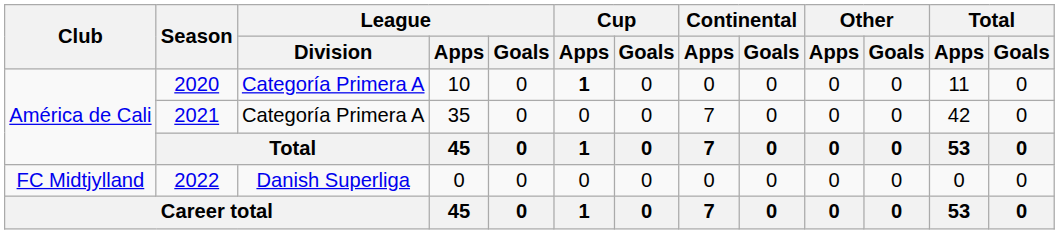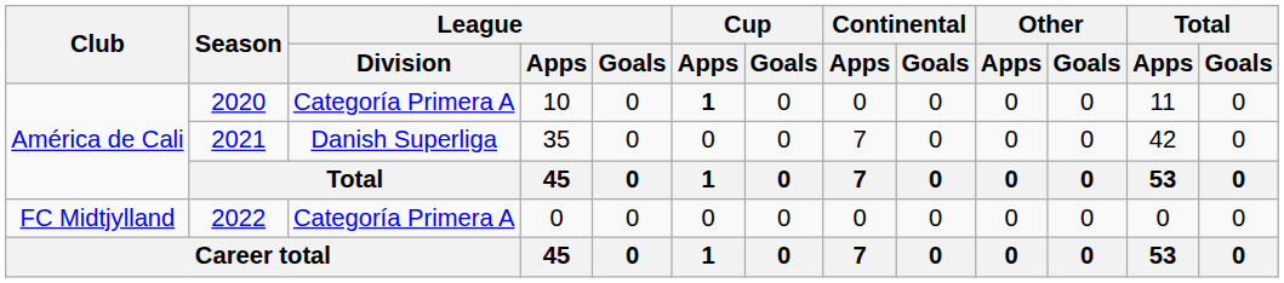 <table class="wikitable" style="text-align:center">
 <tr>
 <th rowspan="2">Club</th>
 <th rowspan="2">Season</th>
 <th colspan="3">League</th>
 <th colspan="2">Cup</th>
 <th colspan="2">Continental</th>
 <th colspan="2">Other</th>
 <th colspan="2">Total</th>
 </tr>
 <tr>
 <th>Division</th>
 <th>Apps</th>
 <th>Goals</th>
 <th>Apps</th>
 <th>Goals</th>
 <th>Apps</th>
 <th>Goals</th>
 <th>Apps</th>
 <th>Goals</th>
 <th>Apps</th>
 <th>Goals</th>
 </tr>
 <tr>
 <td rowspan="3"><a href='#'>América de Cali</a></td>
 <td><a href='#'>2020</a></td>
 <td><a href='#'>Categoría Primera A</a></td>
 <td>10</td>
 <td>0</td>
 <td><strong>1</strong></td>
 <td>0</td>
 <td>0</td>
 <td>0</td>
 <td>0</td>
 <td>0</td>
 <td>11</td>
 <td>0</td>
 </tr>
 <tr>
 <td><a href='#'>2021</a></td>
-<td>Categoría Primera A</td>
+<td><a href='#'>Danish Superliga</a></td>
 <td>35</td>
 <td>0</td>
 <td>0</td>
 <td>0</td>
 <td>7</td>
 <td>0</td>
 <td>0</td>
 <td>0</td>
 <td>42</td>
 <td>0</td>
 </tr>
 <tr>
 <th colspan="2">Total</th>
 <th>45</th>
 <th>0</th>
 <th>1</th>
 <th>0</th>
 <th>7</th>
 <th>0</th>
 <th>0</th>
 <th>0</th>
 <th>53</th>
 <th>0</th>
 </tr>
 <tr>
 <td><a href='#'>FC Midtjylland</a></td>
 <td><a href='#'>2022</a></td>
-<td><a href='#'>Danish Superliga</a></td>
+<td><a href='#'>Categoría Primera A</a></td>
 <td>0</td>
 <td>0</td>
 <td>0</td>
 <td>0</td>
 <td>0</td>
 <td>0</td>
 <td>0</td>
 <td>0</td>
 <td>0</td>
 <td>0</td>
 </tr>
 <tr>
 <th colspan="3">Career total</th>
 <th>45</th>
 <th>0</th>
 <th>1</th>
 <th>0</th>
 <th>7</th>
 <th>0</th>
 <th>0</th>
 <th>0</th>
 <th>53</th>
 <th>0</th>
 </tr>
 </table>
